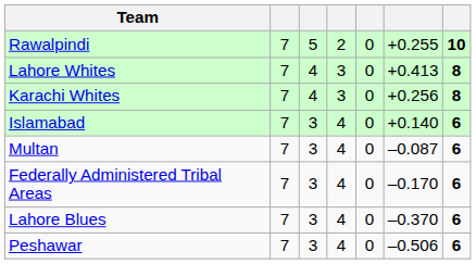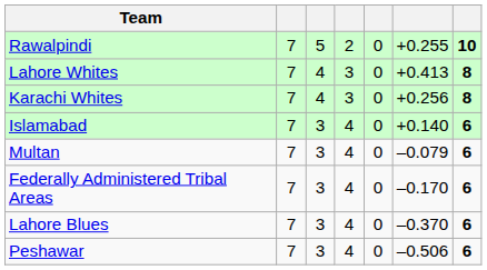 <table class="wikitable" style="text-align:center">
 <tr>
 <th style="width:250px;">Team</th>
 <th style="width:20px;"></th>
 <th style="width:20px;"></th>
 <th style="width:20px;"></th>
 <th style="width:20px;"></th>
 <th style="width:45px;"></th>
 <th style="width:20px;"></th>
 </tr>
 <tr style="background:#ccffcc">
 <td style="text-align:left"><a href='#'>Rawalpindi</a></td>
 <td>7</td>
 <td>5</td>
 <td>2</td>
 <td>0</td>
 <td>+0.255</td>
 <td><strong>10</strong></td>
 </tr>
 <tr style="background:#ccffcc">
 <td style="text-align:left"><a href='#'>Lahore Whites</a></td>
 <td>7</td>
 <td>4</td>
 <td>3</td>
 <td>0</td>
 <td>+0.413</td>
 <td><strong>8</strong></td>
 </tr>
 <tr style="background:#ccffcc">
 <td style="text-align:left"><a href='#'>Karachi Whites</a></td>
 <td>7</td>
 <td>4</td>
 <td>3</td>
 <td>0</td>
 <td>+0.256</td>
 <td><strong>8</strong></td>
 </tr>
 <tr style="background:#ccffcc">
 <td style="text-align:left"><a href='#'>Islamabad</a></td>
 <td>7</td>
 <td>3</td>
 <td>4</td>
 <td>0</td>
 <td>+0.140</td>
 <td><strong>6</strong></td>
 </tr>
 <tr>
 <td style="text-align:left"><a href='#'>Multan</a></td>
 <td>7</td>
 <td>3</td>
 <td>4</td>
 <td>0</td>
-<td>–0.087</td>
+<td>–0.079</td>
 <td><strong>6</strong></td>
 </tr>
 <tr>
 <td style="text-align:left"><a href='#'>Federally Administered Tribal Areas</a></td>
 <td>7</td>
 <td>3</td>
 <td>4</td>
 <td>0</td>
 <td>–0.170</td>
 <td><strong>6</strong></td>
 </tr>
 <tr>
 <td style="text-align:left"><a href='#'>Lahore Blues</a></td>
 <td>7</td>
 <td>3</td>
 <td>4</td>
 <td>0</td>
 <td>–0.370</td>
 <td><strong>6</strong></td>
 </tr>
 <tr>
 <td style="text-align:left"><a href='#'>Peshawar</a></td>
 <td>7</td>
 <td>3</td>
 <td>4</td>
 <td>0</td>
 <td>–0.506</td>
 <td><strong>6</strong></td>
 </tr>
 </table>
